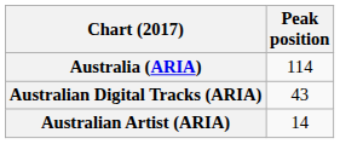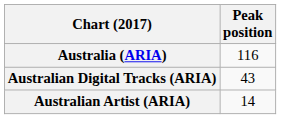 <table class="wikitable sortable plainrowheaders" style="text-align:center;">
 <tr>
 <th>Chart (2017)</th>
 <th>Peak <br> position</th>
 </tr>
 <tr>
 <th scope="row">Australia (<a href='#'>ARIA</a>)</th>
-<td>114</td>
+<td>116</td>
 </tr>
 <tr>
 <th scope="row">Australian Digital Tracks (ARIA)</th>
 <td>43</td>
 </tr>
 <tr>
 <th scope="row">Australian Artist (ARIA)</th>
 <td>14</td>
 </tr>
 </table>
